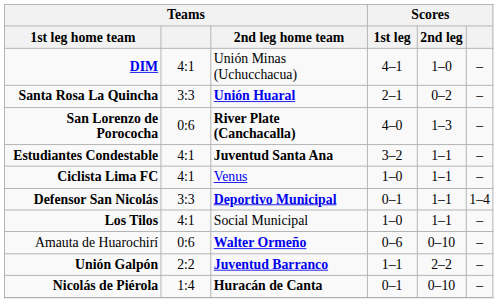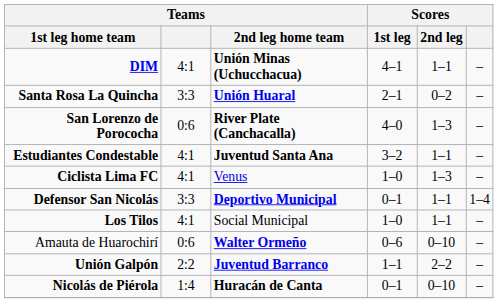 <table class="wikitable" style="text-align: center;">
 <tr>
 <th colspan=3>Teams</th>
 <th colspan=3>Scores</th>
 </tr>
 <tr>
 <th width="175">1st leg home team</th>
 <th width="50"></th>
 <th width="175">2nd leg home team</th>
 <th width="50">1st leg</th>
 <th width="50">2nd leg</th>
 <th></th>
 </tr>
 <tr>
 <td align=right><strong><a href='#'>DIM</a></strong></td>
 <td>4:1</td>
-<td align=left>Unión Minas (Uchucchacua)</td>
+<td align=left><strong>Unión Minas (Uchucchacua)</strong></td>
 <td>4–1</td>
-<td>1–0</td>
+<td>1–1</td>
 <td>–</td>
 </tr>
 <tr>
 <td align=right><strong>Santa Rosa La Quincha</strong></td>
 <td>3:3</td>
 <td align=left><strong><a href='#'>Unión Huaral</a></strong></td>
 <td>2–1</td>
 <td>0–2</td>
 <td>–</td>
 </tr>
 <tr>
 <td align=right><strong>San Lorenzo de Porococha</strong></td>
 <td>0:6</td>
 <td align=left><strong>River Plate (Canchacalla)</strong></td>
 <td>4–0</td>
 <td>1–3</td>
 <td>–</td>
 </tr>
 <tr>
 <td align=right><strong>Estudiantes Condestable</strong></td>
 <td>4:1</td>
 <td align=left><strong>Juventud Santa Ana</strong></td>
 <td>3–2</td>
 <td>1–1</td>
 <td>–</td>
 </tr>
 <tr>
 <td align=right><strong>Ciclista Lima FC</strong></td>
 <td>4:1</td>
 <td align=left><a href='#'>Venus</a></td>
 <td>1–0</td>
-<td>1–1</td>
+<td>1–3</td>
 <td>–</td>
 </tr>
 <tr>
 <td align=right><strong>Defensor San Nicolás</strong></td>
 <td>3:3</td>
 <td align=left><strong><a href='#'>Deportivo Municipal</a></strong></td>
 <td>0–1</td>
 <td>1–1</td>
 <td>1–4</td>
 </tr>
 <tr>
 <td align=right><strong>Los Tilos</strong></td>
 <td>4:1</td>
 <td align=left>Social Municipal</td>
 <td>1–0</td>
 <td>1–1</td>
 <td>–</td>
 </tr>
 <tr>
 <td align=right>Amauta de Huarochirí</td>
 <td>0:6</td>
 <td align=left><strong><a href='#'>Walter Ormeño</a></strong></td>
 <td>0–6</td>
 <td>0–10</td>
 <td>–</td>
 </tr>
 <tr>
 <td align=right><strong>Unión Galpón</strong></td>
 <td>2:2</td>
 <td align=left><strong><a href='#'>Juventud Barranco</a></strong></td>
 <td>1–1</td>
 <td>2–2</td>
 <td>–</td>
 </tr>
 <tr>
 <td align=right><strong>Nicolás de Piérola</strong></td>
 <td>1:4</td>
 <td align=left><strong>Huracán de Canta</strong></td>
 <td>0–1</td>
 <td>0–10</td>
 <td>–</td>
 </tr>
 <tr>
 </tr>
 </table>
